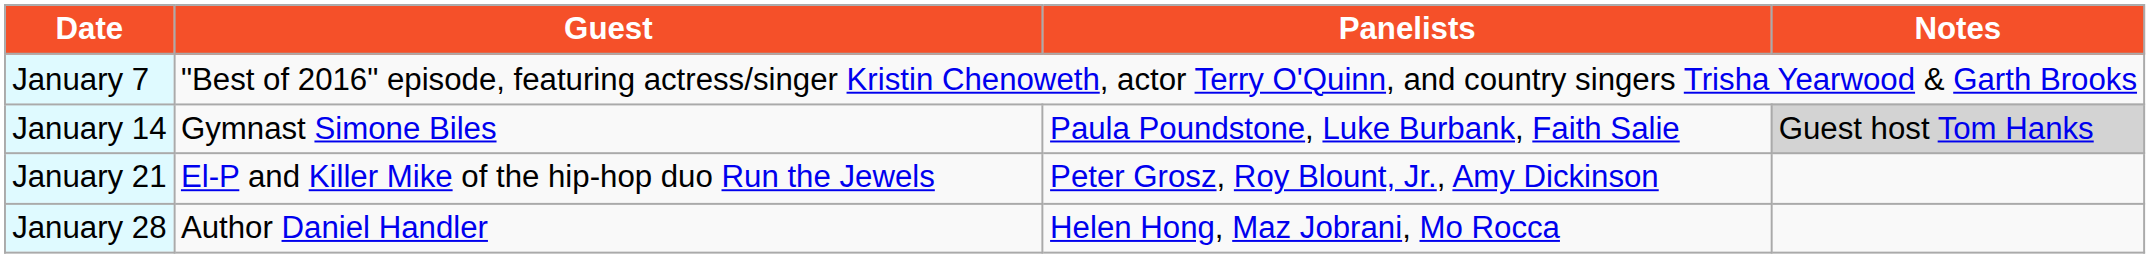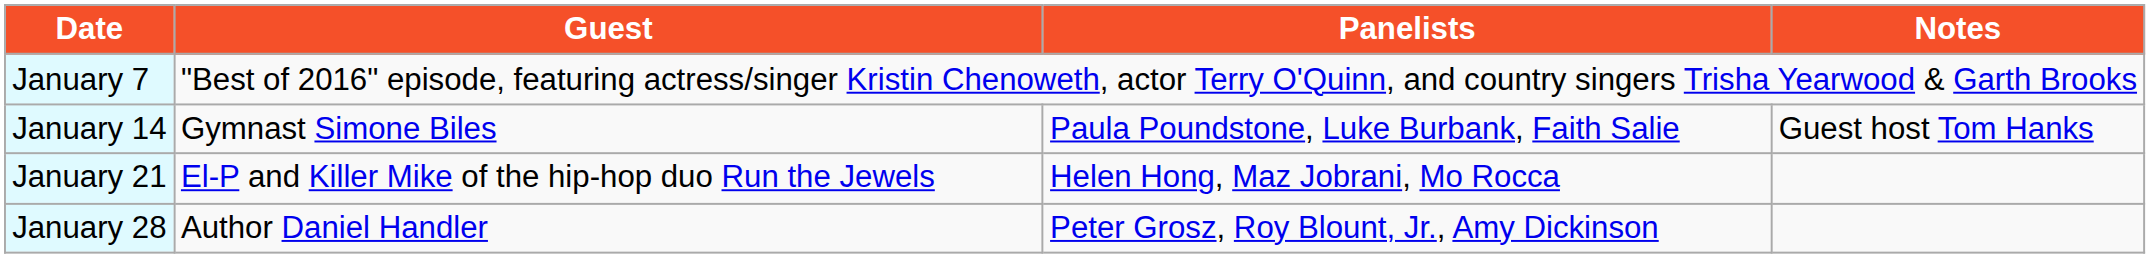 <table class="wikitable">
 <tr>
 <th style="background:#F55029;color:#FFFFFF;">Date</th>
 <th style="background:#F55029;color:#FFFFFF;">Guest</th>
 <th style="background:#F55029;color:#FFFFFF;">Panelists</th>
 <th style="background:#F55029;color:#FFFFFF;">Notes</th>
 </tr>
 <tr>
 <td style="background:#DFFAFF;color:#000000;">January 7</td>
 <td colspan=3>"Best of 2016" episode, featuring actress/singer <a href='#'>Kristin Chenoweth</a>, actor <a href='#'>Terry O'Quinn</a>, and country singers <a href='#'>Trisha Yearwood</a> & <a href='#'>Garth Brooks</a></td>
 </tr>
 <tr>
 <td style="background:#DFFAFF;color:#000000;">January 14</td>
 <td>Gymnast <a href='#'>Simone Biles</a></td>
 <td><a href='#'>Paula Poundstone</a>, <a href='#'>Luke Burbank</a>, <a href='#'>Faith Salie</a></td>
-<td style="background: lightgrey;">Guest host <a href='#'>Tom Hanks</a></td>
+<td>Guest host <a href='#'>Tom Hanks</a></td>
 </tr>
 <tr>
 <td style="background:#DFFAFF;color:#000000;">January 21</td>
 <td><a href='#'>El-P</a> and <a href='#'>Killer Mike</a> of the hip-hop duo <a href='#'>Run the Jewels</a></td>
-<td><a href='#'>Peter Grosz</a>, <a href='#'>Roy Blount, Jr.</a>, <a href='#'>Amy Dickinson</a></td>
+<td><a href='#'>Helen Hong</a>, <a href='#'>Maz Jobrani</a>, <a href='#'>Mo Rocca</a></td>
 <td></td>
 </tr>
 <tr>
 <td style="background:#DFFAFF;color:#000000;">January 28</td>
 <td>Author <a href='#'>Daniel Handler</a></td>
-<td><a href='#'>Helen Hong</a>, <a href='#'>Maz Jobrani</a>, <a href='#'>Mo Rocca</a></td>
+<td><a href='#'>Peter Grosz</a>, <a href='#'>Roy Blount, Jr.</a>, <a href='#'>Amy Dickinson</a></td>
 <td></td>
 </tr>
 </table>
